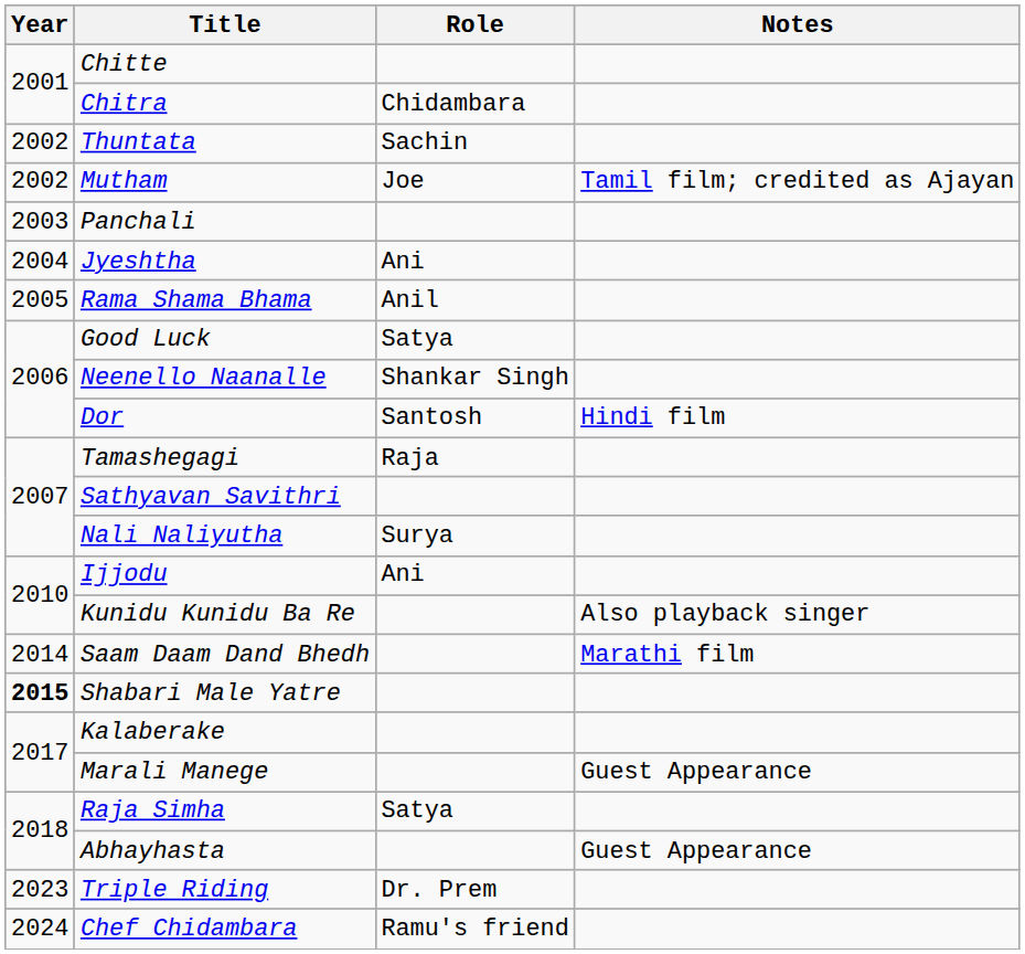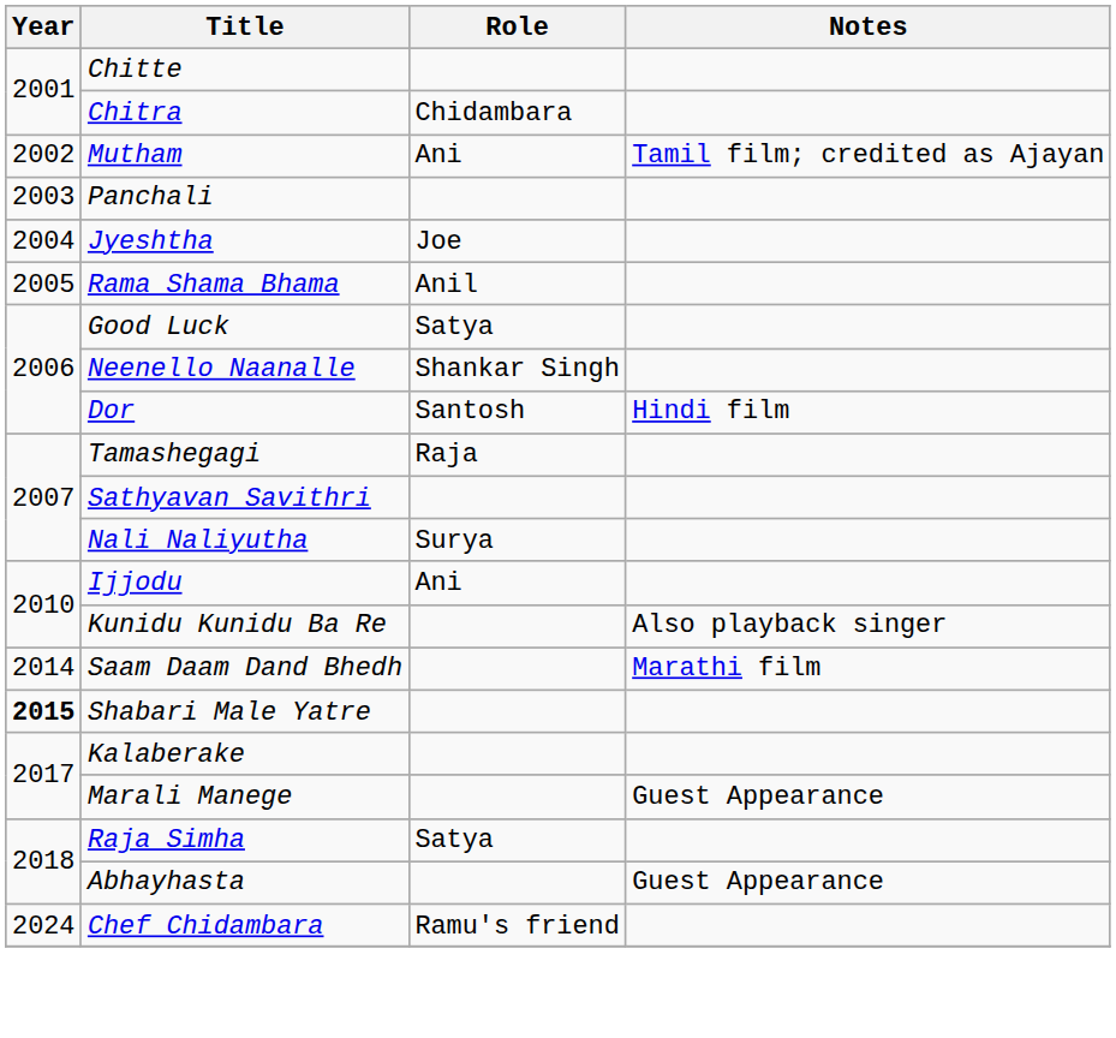 <table class="wikitable sortable">
 <tr>
 <th>Year</th>
 <th>Title</th>
 <th>Role</th>
 <th>Notes</th>
 </tr>
 <tr>
 <td rowspan="2">2001</td>
 <td><em>Chitte</em></td>
 <td></td>
 <td></td>
 </tr>
 <tr>
 <td><em><a href='#'>Chitra</a></em></td>
 <td>Chidambara</td>
 <td></td>
 </tr>
 <tr>
 <td>2002</td>
-<td><em><a href='#'>Thuntata</a></em></td>
-<td>Sachin</td>
-<td></td>
-</tr>
-<tr>
-<td>2002</td>
 <td><em><a href='#'>Mutham</a></em></td>
-<td>Joe</td>
+<td>Ani</td>
 <td><a href='#'>Tamil</a> film; credited as Ajayan</td>
 </tr>
 <tr>
 <td>2003</td>
 <td><em>Panchali</em></td>
 <td></td>
 <td></td>
 </tr>
 <tr>
 <td>2004</td>
 <td><em><a href='#'>Jyeshtha</a></em></td>
-<td>Ani</td>
+<td>Joe</td>
 <td></td>
 </tr>
 <tr>
 <td>2005</td>
 <td><em><a href='#'>Rama Shama Bhama</a></em></td>
 <td>Anil</td>
 <td></td>
 </tr>
 <tr>
 <td rowspan="3">2006</td>
 <td><em>Good Luck</em></td>
 <td>Satya</td>
 <td></td>
 </tr>
 <tr>
 <td><em><a href='#'>Neenello Naanalle</a></em></td>
 <td>Shankar Singh</td>
 <td></td>
 </tr>
 <tr>
 <td><em><a href='#'>Dor</a></em></td>
 <td>Santosh</td>
 <td><a href='#'>Hindi</a> film</td>
 </tr>
 <tr>
 <td rowspan="3">2007</td>
 <td><em>Tamashegagi</em></td>
 <td>Raja</td>
 <td></td>
 </tr>
 <tr>
 <td><em><a href='#'>Sathyavan Savithri</a></em></td>
 <td></td>
 <td></td>
 </tr>
 <tr>
 <td><em><a href='#'>Nali Naliyutha</a></em></td>
 <td>Surya</td>
 <td></td>
 </tr>
 <tr>
 <td rowspan="2">2010</td>
 <td><em><a href='#'>Ijjodu</a></em></td>
 <td>Ani</td>
 <td></td>
 </tr>
 <tr>
 <td><em>Kunidu Kunidu Ba Re</em></td>
 <td></td>
 <td>Also playback singer</td>
 </tr>
 <tr>
 <td>2014</td>
 <td><em>Saam Daam Dand Bhedh</em></td>
 <td></td>
 <td><a href='#'>Marathi</a> film</td>
 </tr>
 <tr>
 <td><strong>2015</strong></td>
 <td><em>Shabari Male Yatre</em></td>
 <td></td>
 <td></td>
 </tr>
 <tr>
 <td rowspan="2">2017</td>
 <td><em>Kalaberake</em></td>
 <td></td>
 <td></td>
 </tr>
 <tr>
 <td><em>Marali Manege</em></td>
 <td></td>
 <td>Guest Appearance</td>
 </tr>
 <tr>
 <td rowspan="2">2018</td>
 <td><em><a href='#'>Raja Simha</a></em></td>
 <td>Satya</td>
 <td></td>
 </tr>
 <tr>
 <td><em>Abhayhasta</em></td>
 <td></td>
 <td>Guest Appearance</td>
 </tr>
 <tr>
-<td>2023</td>
-<td><em><a href='#'>Triple Riding</a></em></td>
-<td>Dr. Prem</td>
-<td></td>
-</tr>
-<tr>
 <td>2024</td>
 <td><em><a href='#'>Chef Chidambara</a></em></td>
 <td>Ramu's friend</td>
 <td></td>
 </tr>
 <tr>
 </tr>
 </table>
